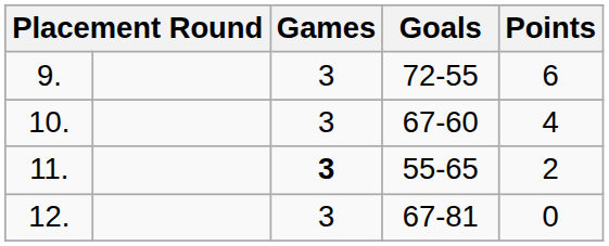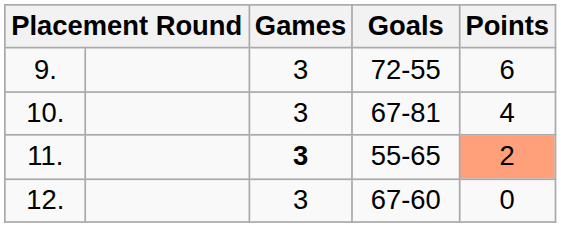 <table class="wikitable" style="text-align:center;">
 <tr>
 <th colspan="2">Placement Round</th>
 <th width="45px">Games</th>
 <th width="55px">Goals</th>
 <th width="45px">Points</th>
 </tr>
 <tr>
 <td width="40px">9.</td>
 <td align="left"></td>
 <td>3</td>
 <td>72-55</td>
 <td>6</td>
 </tr>
 <tr>
 <td>10.</td>
 <td align="left"></td>
 <td>3</td>
-<td>67-60</td>
+<td>67-81</td>
 <td>4</td>
 </tr>
 <tr>
 <td>11.</td>
 <td align="left"></td>
 <td><strong>3</strong></td>
 <td>55-65</td>
-<td>2</td>
+<td style="background: lightsalmon;">2</td>
 </tr>
 <tr>
 <td>12.</td>
 <td align="left"></td>
 <td>3</td>
-<td>67-81</td>
+<td>67-60</td>
 <td>0</td>
 </tr>
 </table>
